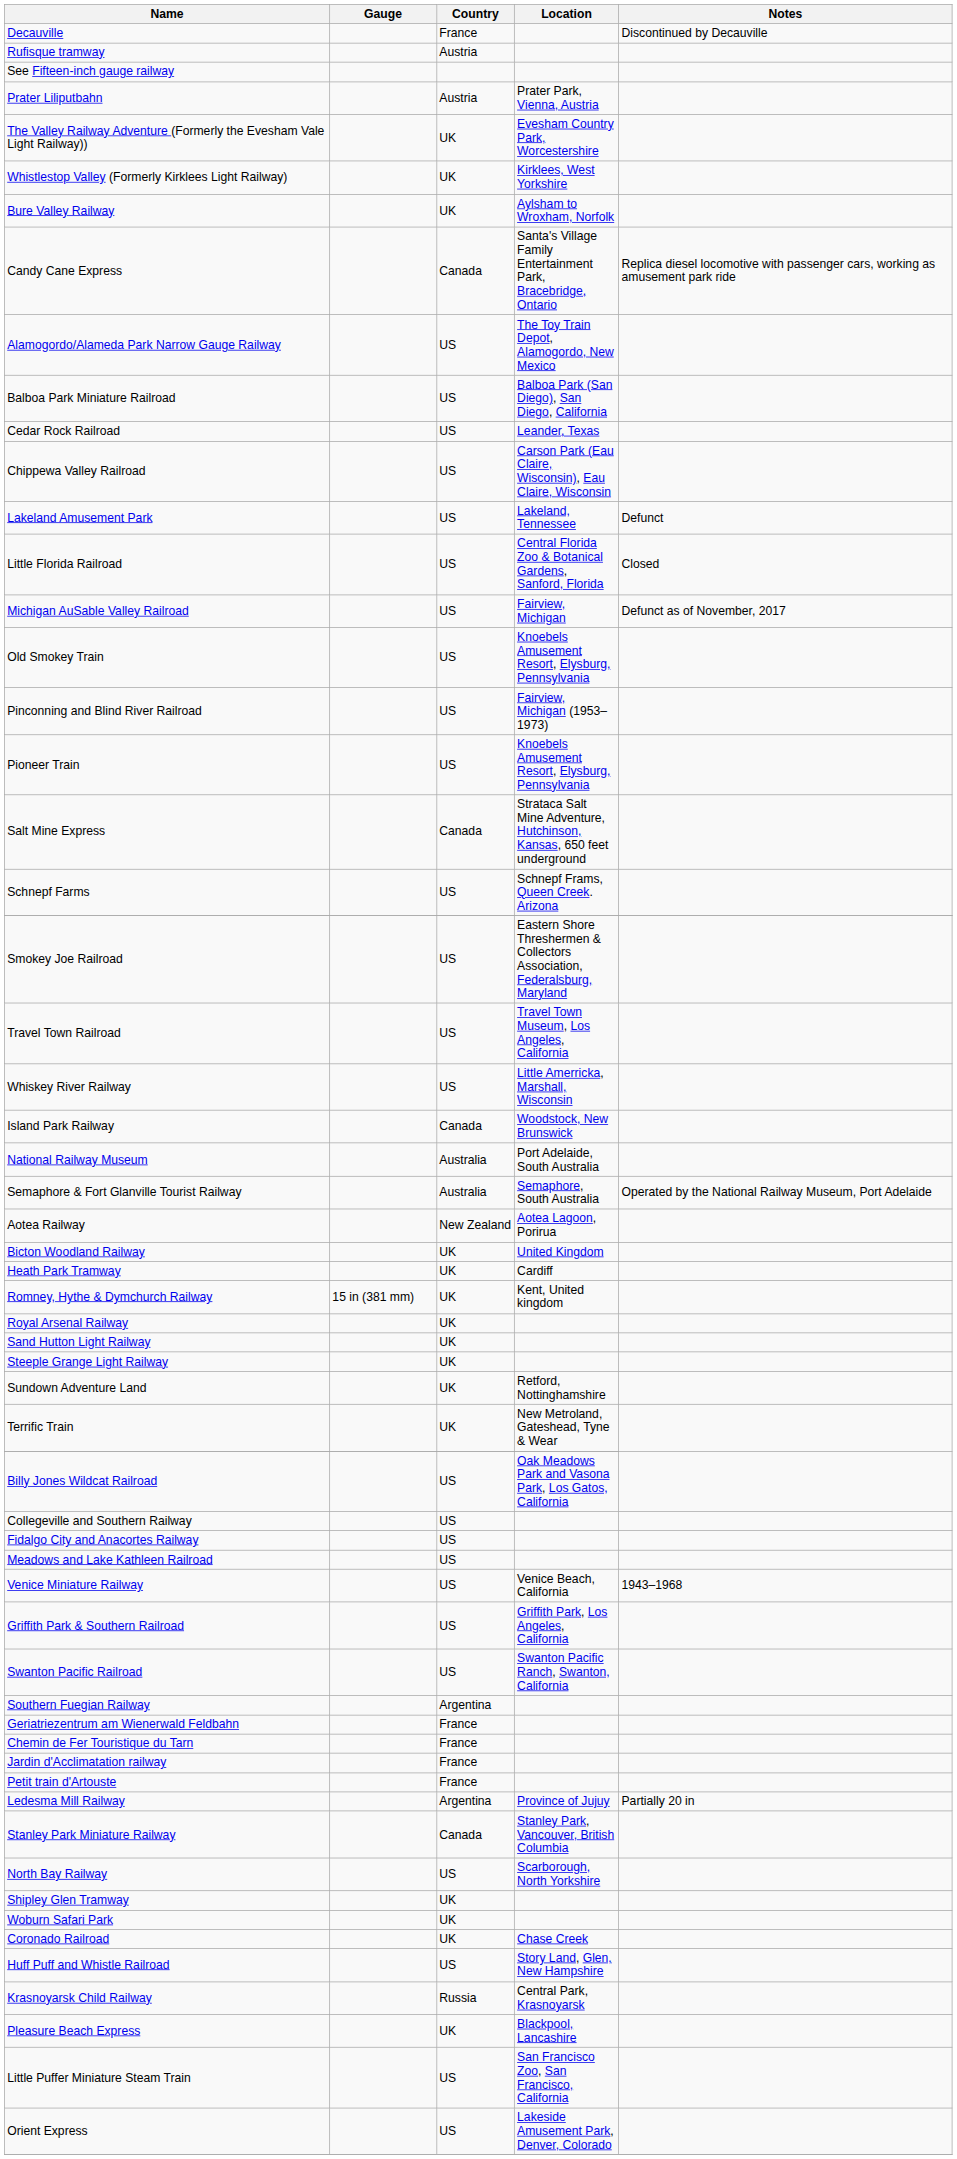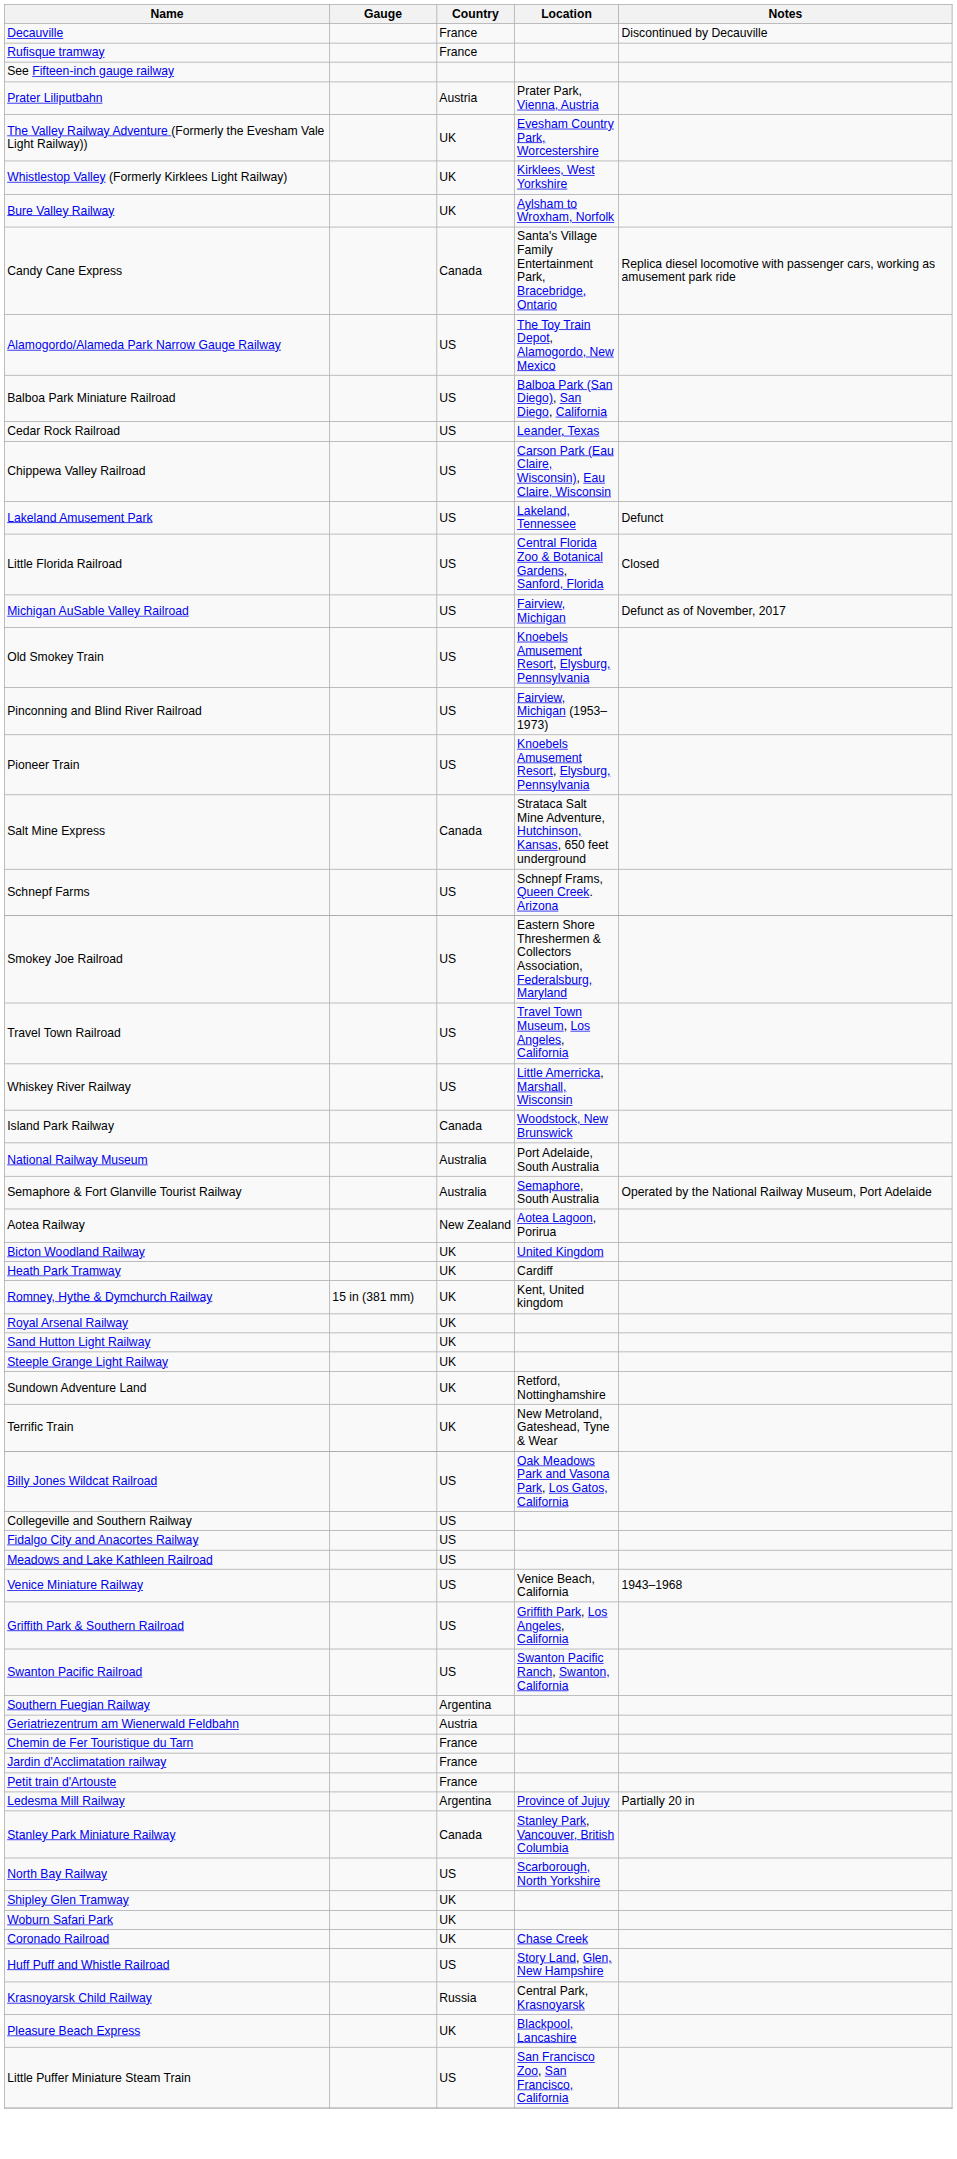 <table class="wikitable sortable">
 <tr>
 <th>Name</th>
 <th style="width: 100pt;">Gauge</th>
 <th width="95">Country</th>
 <th width="130">Location</th>
 <th>Notes</th>
 </tr>
 <tr>
 <td><a href='#'>Decauville</a></td>
 <td></td>
 <td> France</td>
 <td></td>
 <td>Discontinued by Decauville</td>
 </tr>
 <tr>
 <td><a href='#'>Rufisque tramway</a></td>
 <td></td>
-<td> Austria</td>
+<td> France</td>
 <td></td>
 <td></td>
 </tr>
 <tr>
 <td>See <a href='#'>Fifteen-inch gauge railway</a></td>
 <td></td>
 <td></td>
 <td></td>
 <td></td>
 </tr>
 <tr>
 <td><a href='#'>Prater Liliputbahn</a></td>
 <td></td>
 <td> Austria</td>
 <td>Prater Park, <a href='#'>Vienna, Austria</a></td>
 <td></td>
 </tr>
 <tr>
 <td><a href='#'>The Valley Railway Adventure </a> (Formerly the Evesham Vale Light Railway))</td>
 <td></td>
 <td> UK</td>
 <td><a href='#'>Evesham Country Park, Worcestershire</a></td>
 <td></td>
 </tr>
 <tr>
 <td><a href='#'>Whistlestop Valley</a> (Formerly Kirklees Light Railway)</td>
 <td></td>
 <td> UK</td>
 <td><a href='#'>Kirklees, West Yorkshire</a></td>
 <td></td>
 </tr>
 <tr>
 <td><a href='#'>Bure Valley Railway </a></td>
 <td></td>
 <td> UK</td>
 <td><a href='#'>Aylsham to Wroxham, Norfolk</a></td>
 </tr>
 <tr>
 <td>Candy Cane Express</td>
 <td></td>
 <td> Canada</td>
 <td>Santa's Village Family Entertainment Park, <a href='#'>Bracebridge, Ontario</a></td>
 <td>Replica diesel locomotive with passenger cars, working as amusement park ride</td>
 </tr>
 <tr>
 <td><a href='#'>Alamogordo/Alameda Park Narrow Gauge Railway</a></td>
 <td></td>
 <td> US</td>
 <td><a href='#'>The Toy Train Depot</a>, <a href='#'>Alamogordo, New Mexico</a></td>
 <td></td>
 </tr>
 <tr>
 <td>Balboa Park Miniature Railroad</td>
 <td></td>
 <td> US</td>
 <td><a href='#'>Balboa Park (San Diego)</a>, <a href='#'>San Diego</a>, <a href='#'>California</a></td>
 <td></td>
 </tr>
 <tr>
 <td>Cedar Rock Railroad</td>
 <td></td>
 <td> US</td>
 <td><a href='#'>Leander, Texas</a></td>
 <td></td>
 </tr>
 <tr>
 <td>Chippewa Valley Railroad</td>
 <td></td>
 <td> US</td>
 <td><a href='#'>Carson Park (Eau Claire, Wisconsin)</a>, <a href='#'>Eau Claire, Wisconsin</a></td>
 <td></td>
 </tr>
 <tr>
 <td><a href='#'>Lakeland Amusement Park</a></td>
 <td></td>
 <td> US</td>
 <td><a href='#'>Lakeland, Tennessee</a></td>
 <td>Defunct</td>
 </tr>
 <tr>
 <td>Little Florida Railroad</td>
 <td></td>
 <td> US</td>
 <td><a href='#'>Central Florida Zoo & Botanical Gardens</a>, <a href='#'>Sanford, Florida</a></td>
 <td>Closed</td>
 </tr>
 <tr id="Michigan AuSable Valley Railroad">
 <td><a href='#'>Michigan AuSable Valley Railroad</a></td>
 <td></td>
 <td> US</td>
 <td><a href='#'>Fairview, Michigan</a></td>
 <td>Defunct as of November, 2017</td>
 </tr>
 <tr>
 <td>Old Smokey Train</td>
 <td></td>
 <td> US</td>
 <td><a href='#'>Knoebels Amusement Resort</a>, <a href='#'>Elysburg, Pennsylvania</a></td>
 <td></td>
 </tr>
 <tr>
 <td>Pinconning and Blind River Railroad</td>
 <td></td>
 <td> US</td>
 <td><a href='#'>Fairview, Michigan</a> (1953–1973)</td>
 <td></td>
 </tr>
 <tr>
 <td>Pioneer Train</td>
 <td></td>
 <td> US</td>
 <td><a href='#'>Knoebels Amusement Resort</a>, <a href='#'>Elysburg, Pennsylvania</a></td>
 <td></td>
 </tr>
 <tr>
 <td>Salt Mine Express</td>
 <td></td>
 <td> Canada</td>
 <td>Strataca Salt Mine Adventure, <a href='#'>Hutchinson, Kansas</a>, 650 feet underground</td>
 <td></td>
 </tr>
 <tr>
 <td>Schnepf Farms</td>
 <td></td>
 <td> US</td>
 <td>Schnepf Frams, <a href='#'>Queen Creek</a>. <a href='#'>Arizona</a></td>
 <td></td>
 </tr>
 <tr>
 </tr>
 <tr>
 <td>Smokey Joe Railroad</td>
 <td></td>
 <td> US</td>
 <td>Eastern Shore Threshermen & Collectors Association, <a href='#'>Federalsburg, Maryland</a></td>
 <td></td>
 </tr>
 <tr>
 <td>Travel Town Railroad</td>
 <td></td>
 <td> US</td>
 <td><a href='#'>Travel Town Museum</a>, <a href='#'>Los Angeles</a>, <a href='#'>California</a></td>
 <td></td>
 </tr>
 <tr>
 <td>Whiskey River Railway</td>
 <td></td>
 <td> US</td>
 <td><a href='#'>Little Amerricka</a>, <a href='#'>Marshall, Wisconsin</a></td>
 <td></td>
 </tr>
 <tr>
 <td>Island Park Railway</td>
 <td></td>
 <td> Canada</td>
 <td><a href='#'>Woodstock, New Brunswick</a></td>
 <td></td>
 </tr>
 <tr>
 <td><a href='#'>National Railway Museum</a></td>
 <td></td>
 <td> Australia</td>
 <td>Port Adelaide, South Australia</td>
 <td></td>
 </tr>
 <tr>
 <td>Semaphore & Fort Glanville Tourist Railway</td>
 <td></td>
 <td> Australia</td>
 <td><a href='#'>Semaphore</a>, South Australia</td>
 <td>Operated by the National Railway Museum, Port Adelaide</td>
 </tr>
 <tr>
 <td>Aotea Railway</td>
 <td></td>
 <td> New Zealand</td>
 <td><a href='#'>Aotea Lagoon</a>, Porirua</td>
 <td></td>
 </tr>
 <tr>
 <td><a href='#'>Bicton Woodland Railway</a></td>
 <td></td>
 <td> UK</td>
 <td><a href='#'>United Kingdom</a></td>
 <td></td>
 </tr>
 <tr>
 <td><a href='#'>Heath Park Tramway</a></td>
 <td> <br> </td>
 <td> UK</td>
 <td>Cardiff</td>
 <td></td>
 </tr>
 <tr>
 <td><a href='#'>Romney, Hythe & Dymchurch Railway</a></td>
 <td>15 in (381 mm)</td>
 <td> UK</td>
 <td>Kent, United kingdom</td>
 <td></td>
 </tr>
 <tr>
 <td><a href='#'>Royal Arsenal Railway</a></td>
 <td></td>
 <td> UK</td>
 <td></td>
 <td></td>
 </tr>
 <tr>
 <td><a href='#'>Sand Hutton Light Railway</a></td>
 <td></td>
 <td> UK</td>
 <td></td>
 <td></td>
 </tr>
 <tr>
 <td><a href='#'>Steeple Grange Light Railway</a></td>
 <td></td>
 <td> UK</td>
 <td></td>
 <td></td>
 </tr>
 <tr>
 <td>Sundown Adventure Land</td>
 <td></td>
 <td> UK</td>
 <td>Retford, Nottinghamshire</td>
 <td></td>
 </tr>
 <tr>
 <td>Terrific Train</td>
 <td></td>
 <td> UK</td>
 <td>New Metroland, Gateshead, Tyne & Wear</td>
 </tr>
 <tr>
 </tr>
 <tr>
 <td><a href='#'>Billy Jones Wildcat Railroad</a></td>
 <td></td>
 <td> US</td>
 <td><a href='#'>Oak Meadows Park and Vasona Park</a>, <a href='#'>Los Gatos, California</a></td>
 <td></td>
 </tr>
 <tr>
 <td>Collegeville and Southern Railway</td>
 <td></td>
 <td> US</td>
 <td></td>
 <td></td>
 </tr>
 <tr>
 <td><a href='#'>Fidalgo City and Anacortes Railway</a></td>
 <td></td>
 <td> US</td>
 <td></td>
 <td></td>
 </tr>
 <tr>
 <td><a href='#'>Meadows and Lake Kathleen Railroad</a></td>
 <td></td>
 <td> US</td>
 <td></td>
 <td></td>
 </tr>
 <tr>
 <td><a href='#'>Venice Miniature Railway</a></td>
 <td></td>
 <td> US</td>
 <td>Venice Beach, California</td>
 <td>1943–1968</td>
 </tr>
 <tr>
 <td><a href='#'>Griffith Park & Southern Railroad</a></td>
 <td></td>
 <td> US</td>
 <td><a href='#'>Griffith Park</a>, <a href='#'>Los Angeles</a>, <a href='#'>California</a></td>
 <td></td>
 </tr>
 <tr>
 <td><a href='#'>Swanton Pacific Railroad</a></td>
 <td></td>
 <td> US</td>
 <td><a href='#'>Swanton Pacific Ranch</a>, <a href='#'>Swanton, California</a></td>
 <td></td>
 </tr>
 <tr>
 <td><a href='#'>Southern Fuegian Railway</a></td>
 <td></td>
 <td> Argentina</td>
 <td></td>
 <td></td>
 </tr>
 <tr>
 <td><a href='#'>Geriatriezentrum am Wienerwald Feldbahn</a></td>
 <td></td>
-<td> France</td>
+<td> Austria</td>
 <td></td>
 <td></td>
 </tr>
 <tr>
 <td><a href='#'>Chemin de Fer Touristique du Tarn</a></td>
 <td></td>
 <td> France</td>
 <td></td>
 <td></td>
 </tr>
 <tr>
 <td><a href='#'>Jardin d'Acclimatation railway</a></td>
 <td></td>
 <td> France</td>
 <td></td>
 <td></td>
 </tr>
 <tr>
 <td><a href='#'>Petit train d'Artouste</a></td>
 <td></td>
 <td> France</td>
 <td></td>
 <td></td>
 </tr>
 <tr>
 <td><a href='#'>Ledesma Mill Railway</a></td>
 <td></td>
 <td> Argentina</td>
 <td><a href='#'>Province of Jujuy</a></td>
 <td>Partially 20 in</td>
 </tr>
 <tr>
 <td><a href='#'>Stanley Park Miniature Railway</a></td>
 <td></td>
 <td> Canada</td>
 <td><a href='#'>Stanley Park</a>, <a href='#'>Vancouver, British Columbia</a></td>
 <td></td>
 </tr>
 <tr>
 <td><a href='#'>North Bay Railway</a></td>
 <td></td>
 <td> US</td>
 <td><a href='#'>Scarborough, North Yorkshire</a></td>
 <td></td>
 </tr>
 <tr>
 <td><a href='#'>Shipley Glen Tramway</a></td>
 <td></td>
 <td> UK</td>
 <td></td>
 <td></td>
 </tr>
 <tr>
 <td><a href='#'>Woburn Safari Park</a></td>
 <td></td>
 <td> UK</td>
 <td></td>
 <td></td>
 </tr>
 <tr>
 <td><a href='#'>Coronado Railroad</a></td>
 <td></td>
 <td> UK</td>
 <td><a href='#'>Chase Creek</a></td>
 <td></td>
 </tr>
 <tr>
 <td><a href='#'>Huff Puff and Whistle Railroad</a></td>
 <td></td>
 <td> US</td>
 <td><a href='#'>Story Land</a>, <a href='#'>Glen, New Hampshire</a></td>
 <td></td>
 </tr>
 <tr>
 <td><a href='#'>Krasnoyarsk Child Railway</a></td>
 <td></td>
 <td> Russia</td>
 <td>Central Park, <a href='#'>Krasnoyarsk</a></td>
 <td></td>
 </tr>
 <tr>
 <td><a href='#'>Pleasure Beach Express</a></td>
 <td></td>
 <td> UK</td>
 <td><a href='#'>Blackpool, Lancashire</a></td>
 <td></td>
 </tr>
 <tr>
 <td>Little Puffer Miniature Steam Train</td>
 <td></td>
 <td> US</td>
 <td><a href='#'>San Francisco Zoo</a>, <a href='#'>San Francisco, California</a></td>
 <td></td>
 </tr>
 <tr>
-<td>Orient Express</td>
-<td></td>
-<td> US</td>
-<td><a href='#'>Lakeside Amusement Park</a>, <a href='#'>Denver, Colorado</a></td>
-<td></td>
-</tr>
-<tr>
 </tr>
 </table>
